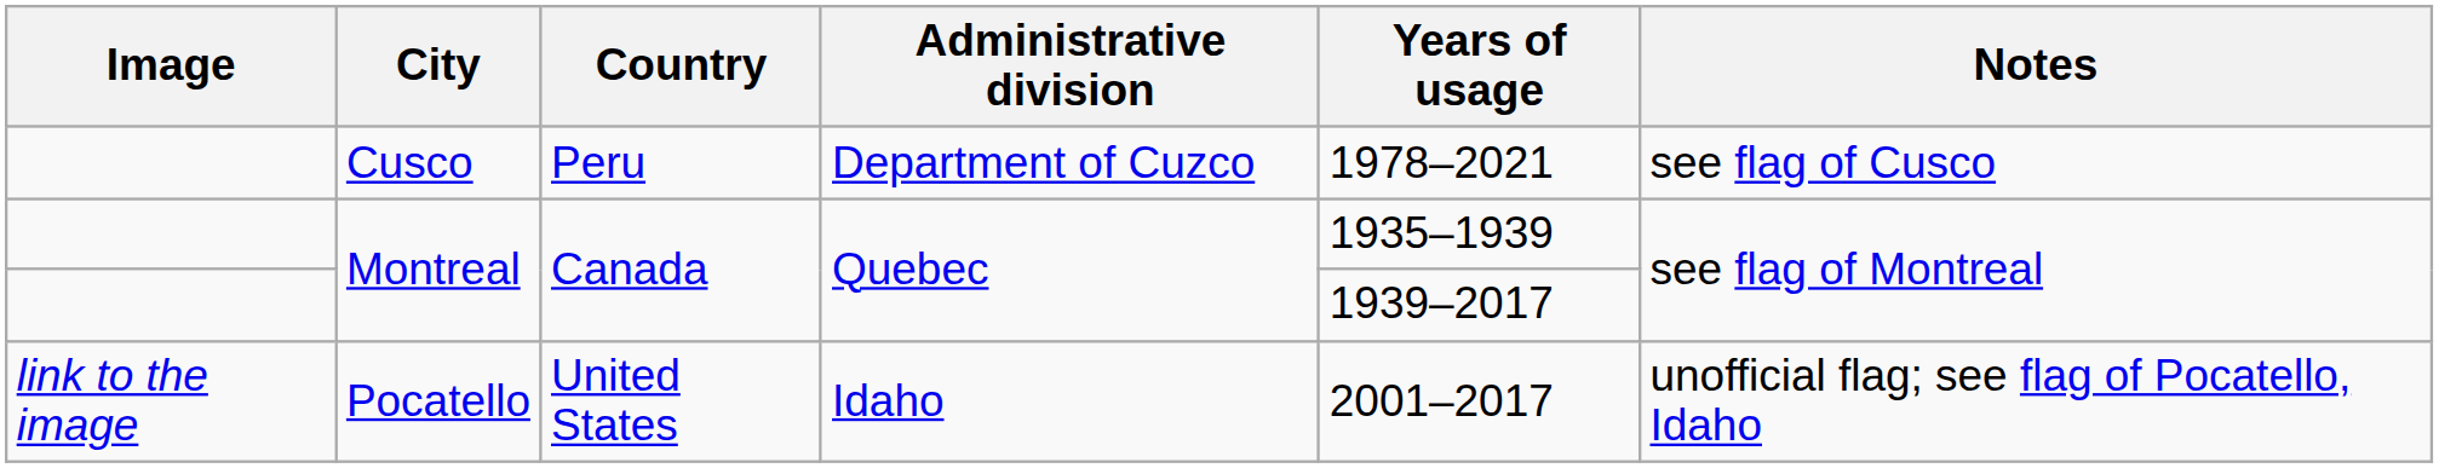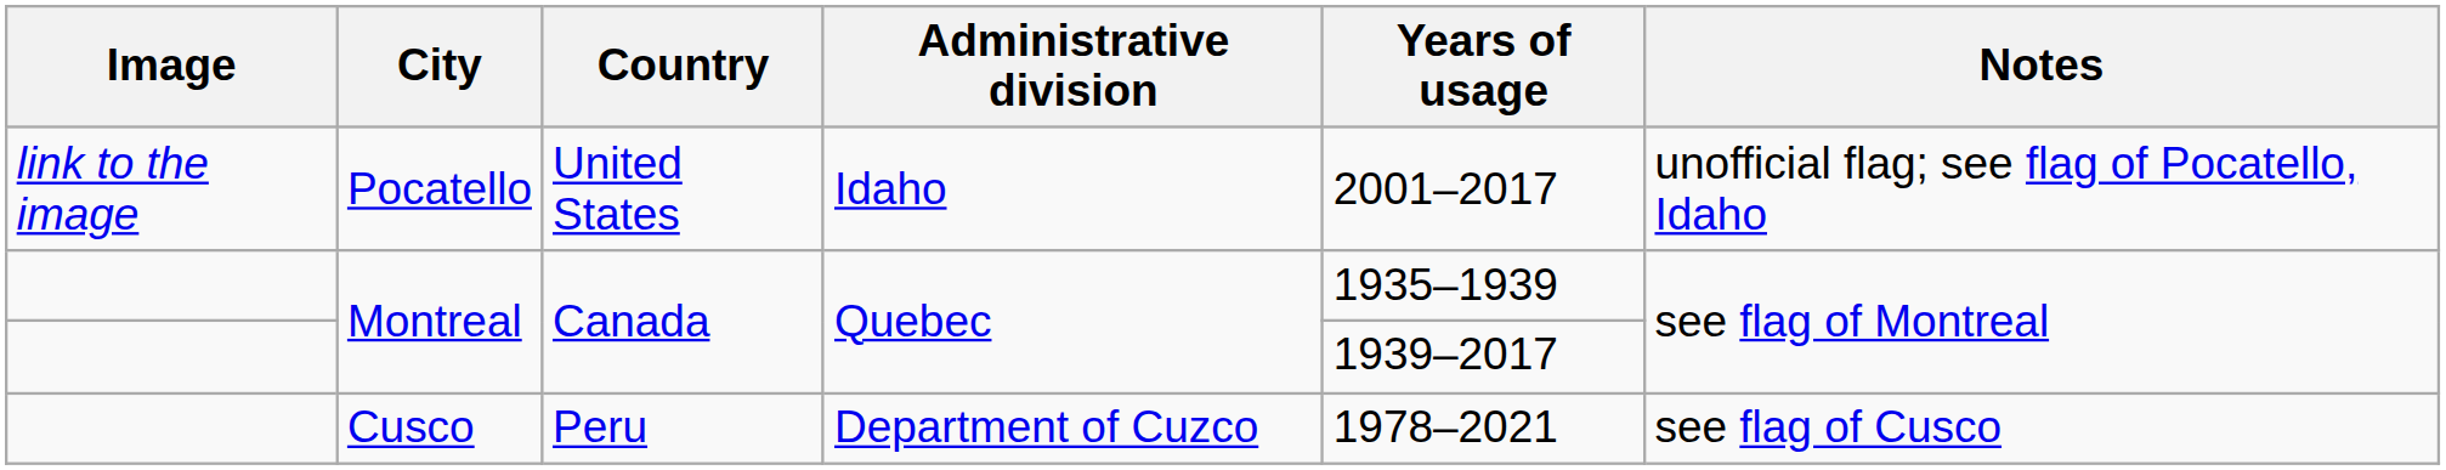 <table class="wikitable">
 <tr>
 <th>Image</th>
 <th>City</th>
 <th>Country</th>
 <th>Administrative division</th>
 <th>Years of usage</th>
 <th>Notes</th>
 </tr>
 <tr>
-<td></td>
-<td><a href='#'>Cusco</a></td>
-<td><a href='#'>Peru</a></td>
-<td><a href='#'>Department of Cuzco</a></td>
-<td>1978–2021</td>
-<td>see <a href='#'>flag of Cusco</a></td>
+<td><em><a href='#'>link to the image</a></em></td>
+<td><a href='#'>Pocatello</a></td>
+<td><a href='#'>United States</a></td>
+<td><a href='#'>Idaho</a></td>
+<td>2001–2017</td>
+<td>unofficial flag; see <a href='#'>flag of Pocatello, Idaho</a></td>
 </tr>
 <tr>
 <td></td>
 <td rowspan=2><a href='#'>Montreal</a></td>
 <td rowspan=2><a href='#'>Canada</a></td>
 <td rowspan=2><a href='#'>Quebec</a></td>
 <td>1935–1939</td>
 <td rowspan=2>see <a href='#'>flag of Montreal</a></td>
 </tr>
 <tr>
 <td></td>
 <td>1939–2017</td>
 </tr>
 <tr>
-<td><em><a href='#'>link to the image</a></em></td>
-<td><a href='#'>Pocatello</a></td>
-<td><a href='#'>United States</a></td>
-<td><a href='#'>Idaho</a></td>
-<td>2001–2017</td>
-<td>unofficial flag; see <a href='#'>flag of Pocatello, Idaho</a></td>
+<td></td>
+<td><a href='#'>Cusco</a></td>
+<td><a href='#'>Peru</a></td>
+<td><a href='#'>Department of Cuzco</a></td>
+<td>1978–2021</td>
+<td>see <a href='#'>flag of Cusco</a></td>
 </tr>
 </table>
